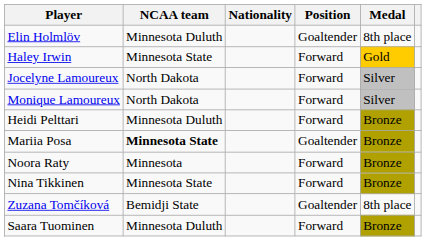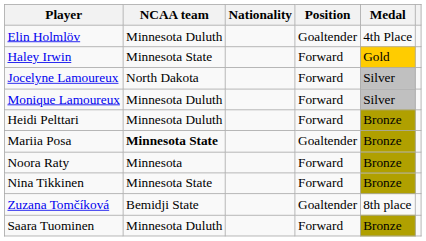 <table class="wikitable">
 <tr>
 <th>Player</th>
 <th>NCAA team</th>
 <th>Nationality</th>
 <th>Position</th>
 <th>Medal</th>
 <th></th>
 </tr>
 <tr>
 <td><a href='#'>Elin Holmlöv</a></td>
 <td>Minnesota Duluth</td>
 <td></td>
 <td>Goaltender</td>
-<td>8th place</td>
+<td>4th Place</td>
 <td></td>
 </tr>
 <tr>
 <td><a href='#'>Haley Irwin</a></td>
 <td>Minnesota State</td>
 <td></td>
 <td>Forward</td>
 <td bgcolor="#FFCC00">Gold</td>
 <td></td>
 </tr>
 <tr>
 <td><a href='#'>Jocelyne Lamoureux</a></td>
 <td>North Dakota</td>
 <td></td>
 <td>Forward</td>
 <td bgcolor="silver">Silver</td>
 <td></td>
 </tr>
 <tr>
 <td><a href='#'>Monique Lamoureux</a></td>
-<td>North Dakota</td>
+<td>Minnesota Duluth</td>
 <td></td>
 <td>Forward</td>
 <td bgcolor="silver">Silver</td>
 <td></td>
 </tr>
 <tr>
 <td>Heidi Pelttari</td>
 <td>Minnesota Duluth</td>
 <td></td>
 <td>Forward</td>
 <td bgcolor="brass">Bronze</td>
 <td></td>
 </tr>
 <tr>
 <td>Mariia Posa</td>
 <td><strong>Minnesota State</strong></td>
 <td></td>
 <td>Goaltender</td>
 <td bgcolor="brass">Bronze</td>
 <td></td>
 </tr>
 <tr>
 <td>Noora Raty</td>
 <td>Minnesota</td>
 <td></td>
 <td>Forward</td>
 <td bgcolor="brass">Bronze</td>
 <td></td>
 </tr>
 <tr>
 <td>Nina Tikkinen</td>
 <td>Minnesota State</td>
 <td></td>
 <td>Forward</td>
 <td bgcolor="brass">Bronze</td>
 <td></td>
 </tr>
 <tr>
 <td><a href='#'>Zuzana Tomčíková</a></td>
 <td>Bemidji State</td>
 <td></td>
 <td>Goaltender</td>
 <td>8th place</td>
 <td></td>
 </tr>
 <tr>
 <td>Saara Tuominen</td>
 <td>Minnesota Duluth</td>
 <td></td>
 <td>Forward</td>
 <td bgcolor="brass">Bronze</td>
 <td></td>
 </tr>
 </table>
